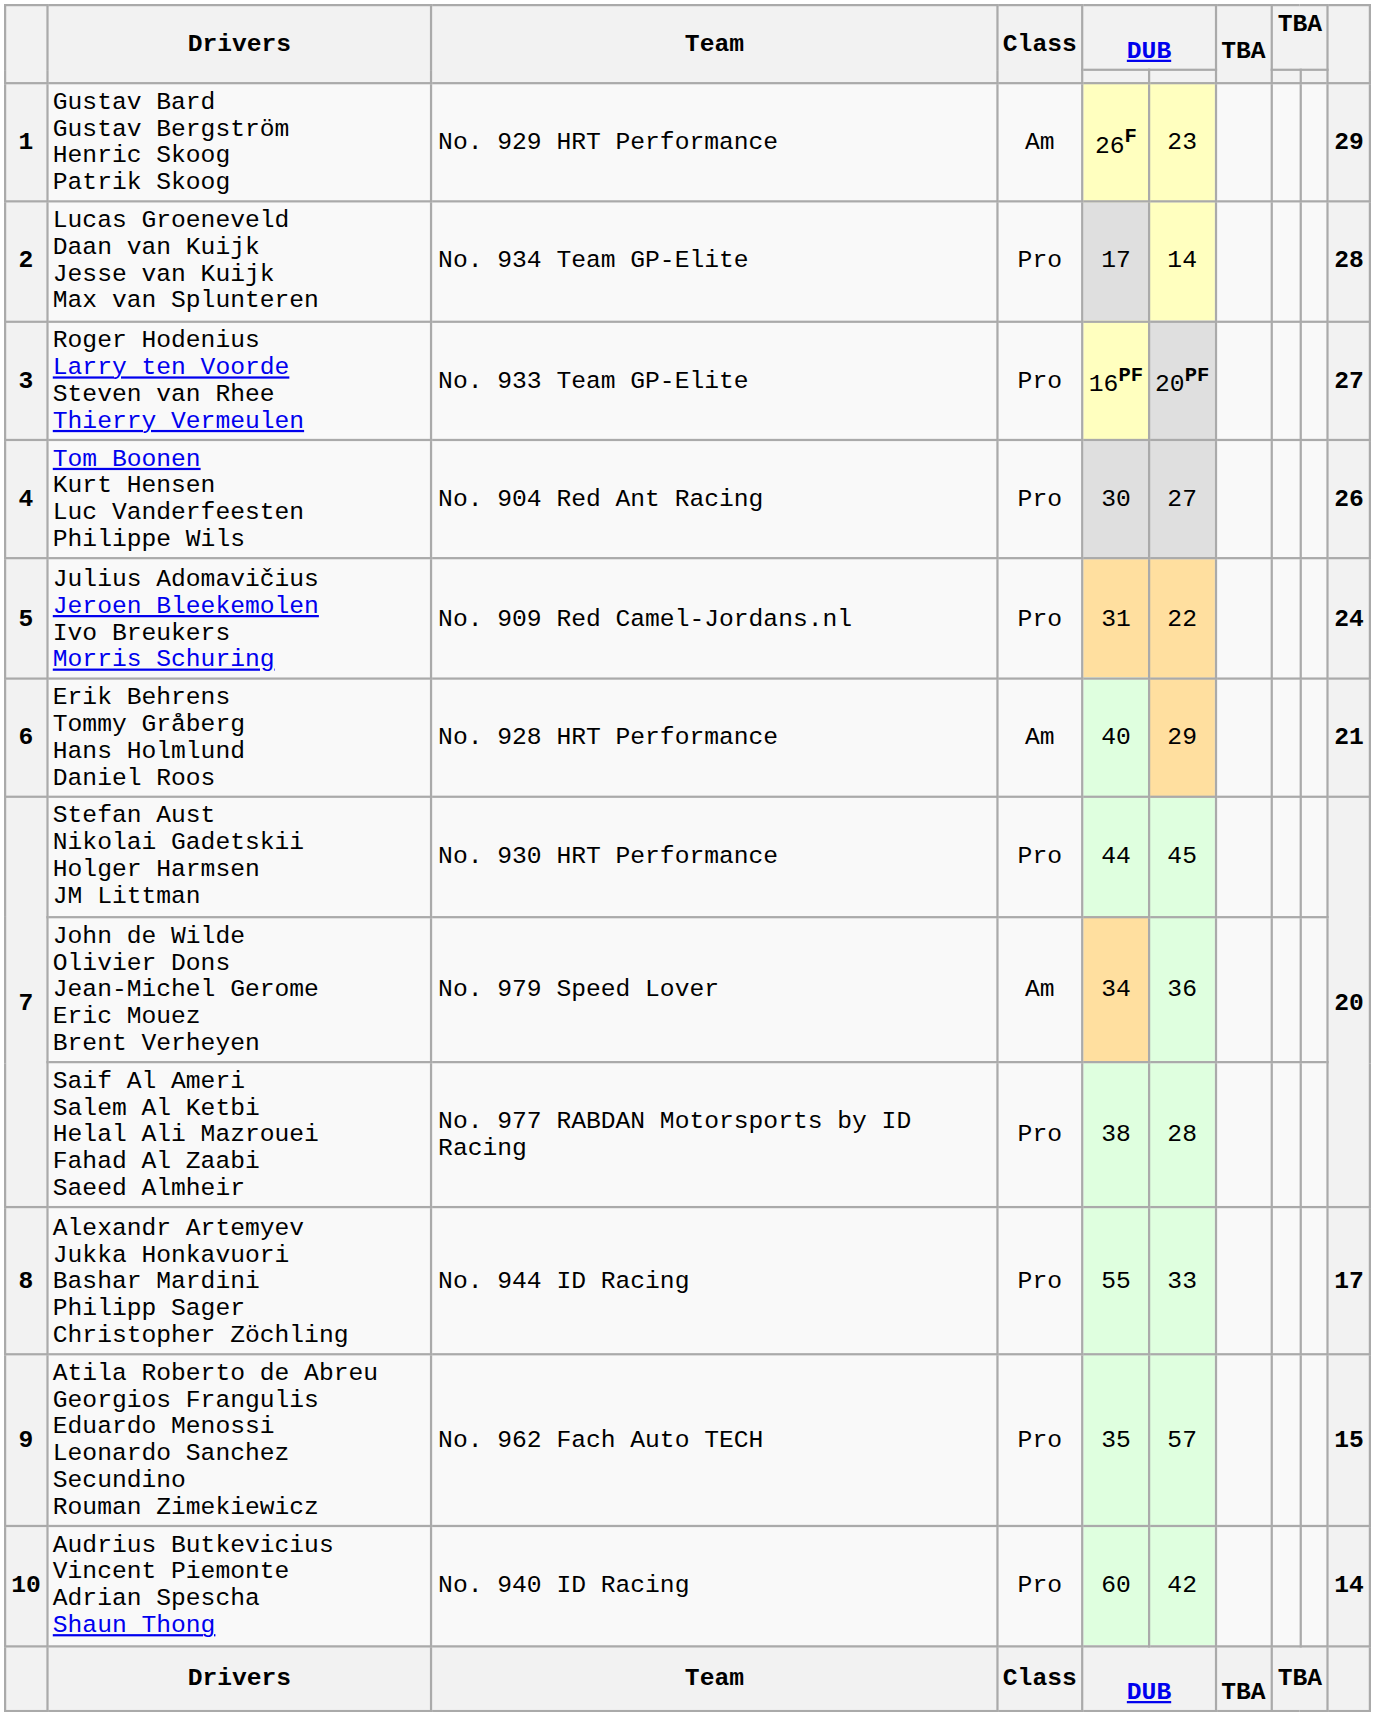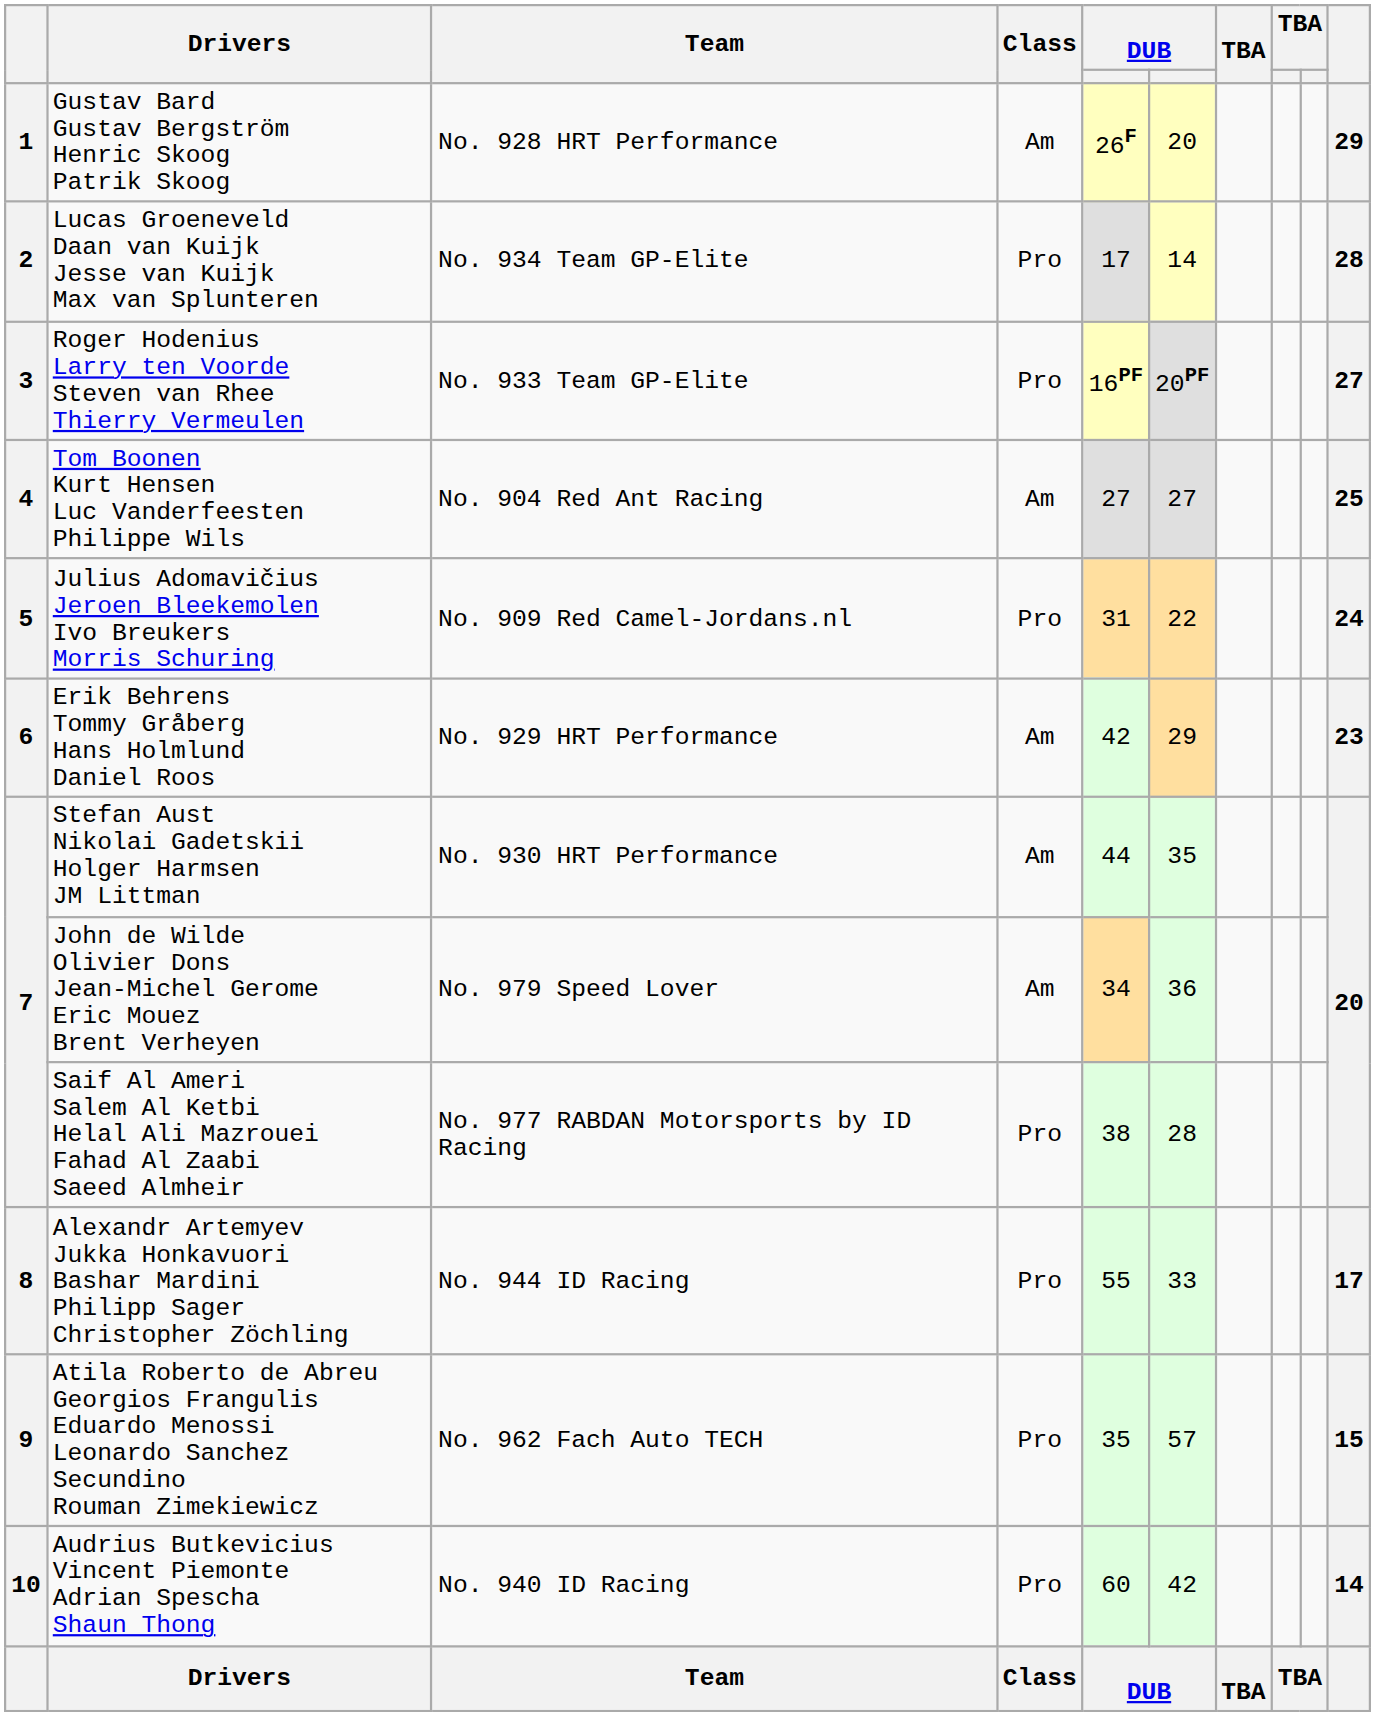 <table align=left| class="wikitable" style="font-size: 85%; text-align: center">
 <tr valign="top">
 <th rowspan=2 valign=middle></th>
 <th rowspan=2 valign=middle>Drivers</th>
 <th rowspan=2 valign=middle>Team</th>
 <th rowspan=2 valign=middle>Class</th>
 <th colspan=2><br><a href='#'>DUB</a></th>
 <th rowspan=2><br>TBA</th>
 <th colspan=2>TBA</th>
 <th rowspan=2 valign=middle>  </th>
 </tr>
 <tr>
 <th></th>
 <th></th>
 <th></th>
 <th></th>
 </tr>
 <tr>
 <th>1</th>
 <td align=left> Gustav Bard<br> Gustav Bergström<br> Henric Skoog<br> Patrik Skoog</td>
-<td align=left> No. 929 HRT Performance</td>
+<td align=left> No. 928 HRT Performance</td>
 <td valign=middle>Am</td>
 <td style="background:#FFFFBF;">26<sup><strong>F</strong></sup></td>
-<td style="background:#FFFFBF;">23</td>
+<td style="background:#FFFFBF;">20</td>
 <td></td>
 <td></td>
 <td></td>
 <th>29</th>
 </tr>
 <tr>
 <th>2</th>
 <td align=left> Lucas Groeneveld<br> Daan van Kuijk<br> Jesse van Kuijk<br> Max van Splunteren</td>
 <td align=left> No. 934 Team GP-Elite</td>
 <td valign=middle>Pro</td>
 <td style="background:#DFDFDF;">17</td>
 <td style="background:#FFFFBF;">14</td>
 <td></td>
 <td></td>
 <td></td>
 <th>28</th>
 </tr>
 <tr>
 <th>3</th>
 <td align=left> Roger Hodenius<br> <a href='#'>Larry ten Voorde</a><br> Steven van Rhee<br> <a href='#'>Thierry Vermeulen</a></td>
 <td align=left> No. 933 Team GP-Elite</td>
 <td valign=middle>Pro</td>
 <td style="background:#FFFFBF;">16<sup><strong>PF</strong></sup></td>
 <td style="background:#DFDFDF;">20<sup><strong>PF</strong></sup></td>
 <td></td>
 <td></td>
 <td></td>
 <th>27</th>
 </tr>
 <tr>
 <th>4</th>
 <td align=left> <a href='#'>Tom Boonen</a><br> Kurt Hensen<br> Luc Vanderfeesten<br> Philippe Wils</td>
 <td align=left> No. 904 Red Ant Racing</td>
-<td valign=middle>Pro</td>
-<td style="background:#DFDFDF;">30</td>
+<td valign=middle>Am</td>
+<td style="background:#DFDFDF;">27</td>
 <td style="background:#DFDFDF;">27</td>
 <td></td>
 <td></td>
 <td></td>
-<th>26</th>
+<th>25</th>
 </tr>
 <tr>
 <th>5</th>
 <td align=left> Julius Adomavičius<br> <a href='#'>Jeroen Bleekemolen</a><br> Ivo Breukers<br> <a href='#'>Morris Schuring</a></td>
 <td align=left> No. 909 Red Camel-Jordans.nl</td>
 <td valign=middle>Pro</td>
 <td style="background:#FFDF9F;">31</td>
 <td style="background:#FFDF9F;">22</td>
 <td></td>
 <td></td>
 <td></td>
 <th>24</th>
 </tr>
 <tr>
 <th>6</th>
 <td align=left> Erik Behrens<br> Tommy Gråberg<br> Hans Holmlund<br> Daniel Roos</td>
-<td align=left> No. 928 HRT Performance</td>
+<td align=left> No. 929 HRT Performance</td>
 <td valign=middle>Am</td>
-<td style="background:#DFFFDF;">40</td>
+<td style="background:#DFFFDF;">42</td>
 <td style="background:#FFDF9F;">29</td>
 <td></td>
 <td></td>
 <td></td>
-<th>21</th>
+<th>23</th>
 </tr>
 <tr>
 <th rowspan=3>7</th>
 <td align=left> Stefan Aust<br> Nikolai Gadetskii<br> Holger Harmsen<br> JM Littman</td>
 <td align=left> No. 930 HRT Performance</td>
-<td valign=middle>Pro</td>
+<td valign=middle>Am</td>
 <td style="background:#DFFFDF;">44</td>
-<td style="background:#DFFFDF;">45</td>
+<td style="background:#DFFFDF;">35</td>
 <td></td>
 <td></td>
 <td></td>
 <th rowspan=3>20</th>
 </tr>
 <tr>
 <td align=left> John de Wilde<br> Olivier Dons<br> Jean-Michel Gerome<br> Eric Mouez<br> Brent Verheyen</td>
 <td align=left> No. 979 Speed Lover</td>
 <td valign=middle>Am</td>
 <td style="background:#FFDF9F;">34</td>
 <td style="background:#DFFFDF;">36</td>
 <td></td>
 <td></td>
 <td></td>
 </tr>
 <tr>
 <td align=left> Saif Al Ameri<br> Salem Al Ketbi<br> Helal Ali Mazrouei<br> Fahad Al Zaabi<br> Saeed Almheir</td>
 <td align=left> No. 977 RABDAN Motorsports by ID Racing</td>
 <td valign=middle>Pro</td>
 <td style="background:#DFFFDF;">38</td>
 <td style="background:#DFFFDF;">28</td>
 <td></td>
 <td></td>
 <td></td>
 </tr>
 <tr>
 <th>8</th>
 <td align=left> Alexandr Artemyev<br> Jukka Honkavuori<br> Bashar Mardini<br> Philipp Sager<br> Christopher Zöchling</td>
 <td align=left> No. 944 ID Racing</td>
 <td valign=middle>Pro</td>
 <td style="background:#DFFFDF;">55</td>
 <td style="background:#DFFFDF;">33</td>
 <td></td>
 <td></td>
 <td></td>
 <th>17</th>
 </tr>
 <tr>
 <th>9</th>
 <td align=left> Atila Roberto de Abreu<br> Georgios Frangulis<br> Eduardo Menossi<br> Leonardo Sanchez Secundino<br> Rouman Zimekiewicz</td>
 <td align=left> No. 962 Fach Auto TECH</td>
 <td valign=middle>Pro</td>
 <td style="background:#DFFFDF;">35</td>
 <td style="background:#DFFFDF;">57</td>
 <td></td>
 <td></td>
 <td></td>
 <th>15</th>
 </tr>
 <tr>
 <th>10</th>
 <td align=left> Audrius Butkevicius<br> Vincent Piemonte<br> Adrian Spescha<br> <a href='#'>Shaun Thong</a></td>
 <td align=left> No. 940 ID Racing</td>
 <td valign=middle>Pro</td>
 <td style="background:#DFFFDF;">60</td>
 <td style="background:#DFFFDF;">42</td>
 <td></td>
 <td></td>
 <td></td>
 <th>14</th>
 </tr>
 <tr>
 <th valign=middle></th>
 <th valign=middle>Drivers</th>
 <th valign=middle>Team</th>
 <th valign=middle>Class</th>
 <th colspan=2><br><a href='#'>DUB</a></th>
 <th><br>TBA</th>
 <th colspan=2>TBA</th>
 <th valign=middle>  </th>
 </tr>
 </table>
